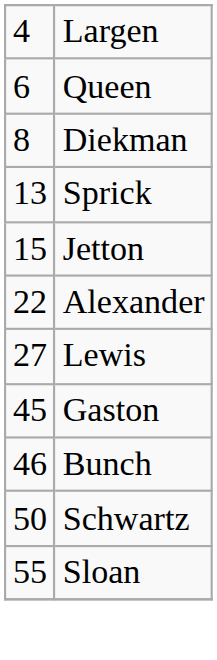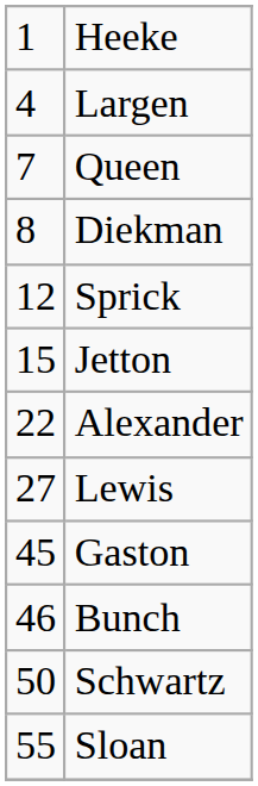 <table class="wikitable">
 <tr>
+</tr>
+<tr>
+<td>1</td>
+<td>Heeke</td>
 </tr>
 <tr>
 <td>4</td>
 <td>Largen</td>
 </tr>
 <tr>
-<td>6</td>
+<td>7</td>
 <td>Queen</td>
 </tr>
 <tr>
 <td>8</td>
 <td>Diekman</td>
 </tr>
 <tr>
-<td>13</td>
+<td>12</td>
 <td>Sprick</td>
 </tr>
 <tr>
 <td>15</td>
 <td>Jetton</td>
 </tr>
 <tr>
 <td>22</td>
 <td>Alexander</td>
 </tr>
 <tr>
 <td>27</td>
 <td>Lewis</td>
 </tr>
 <tr>
 <td>45</td>
 <td>Gaston</td>
 </tr>
 <tr>
 <td>46</td>
 <td>Bunch</td>
 </tr>
 <tr>
 <td>50</td>
 <td>Schwartz</td>
 </tr>
 <tr>
 <td>55</td>
 <td>Sloan</td>
 </tr>
 <tr>
 </tr>
 </table>
